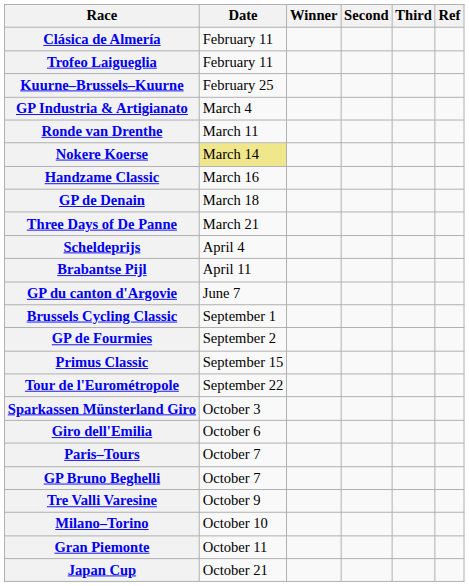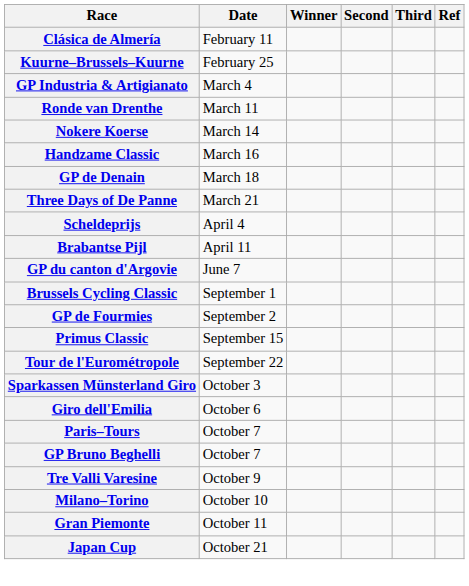 <table class="wikitable plainrowheaders">
 <tr>
 <th>Race</th>
 <th>Date</th>
 <th>Winner</th>
 <th>Second</th>
 <th>Third</th>
 <th>Ref</th>
 </tr>
 <tr>
 <th scope=row> <a href='#'>Clásica de Almería</a></th>
-<td>February 11</td>
-<td></td>
-<td></td>
-<td></td>
-<td></td>
-</tr>
-<tr>
-<th scope=row> <a href='#'>Trofeo Laigueglia</a></th>
 <td>February 11</td>
 <td></td>
 <td></td>
 <td></td>
 <td></td>
 </tr>
 <tr>
 <th scope=row> <a href='#'>Kuurne–Brussels–Kuurne</a></th>
 <td>February 25</td>
 <td></td>
 <td></td>
 <td></td>
 <td></td>
 </tr>
 <tr>
 <th scope=row> <a href='#'>GP Industria & Artigianato</a></th>
 <td>March 4</td>
 <td></td>
 <td></td>
 <td></td>
 <td></td>
 </tr>
 <tr>
 <th scope=row> <a href='#'>Ronde van Drenthe</a></th>
 <td>March 11</td>
 <td></td>
 <td></td>
 <td></td>
 <td></td>
 </tr>
 <tr>
 <th scope=row> <a href='#'>Nokere Koerse</a></th>
-<td style="background: khaki;">March 14</td>
+<td>March 14</td>
 <td></td>
 <td></td>
 <td></td>
 <td></td>
 </tr>
 <tr>
 <th scope=row> <a href='#'>Handzame Classic</a></th>
 <td>March 16</td>
 <td></td>
 <td></td>
 <td></td>
 <td></td>
 </tr>
 <tr>
 <th scope=row> <a href='#'>GP de Denain</a></th>
 <td>March 18</td>
 <td></td>
 <td></td>
 <td></td>
 <td></td>
 </tr>
 <tr>
 <th scope=row> <a href='#'>Three Days of De Panne</a></th>
 <td>March 21</td>
 <td></td>
 <td></td>
 <td></td>
 <td></td>
 </tr>
 <tr>
 <th scope=row> <a href='#'>Scheldeprijs</a></th>
 <td>April 4</td>
 <td></td>
 <td></td>
 <td></td>
 <td></td>
 </tr>
 <tr>
 <th scope=row> <a href='#'>Brabantse Pijl</a></th>
 <td>April 11</td>
 <td></td>
 <td></td>
 <td></td>
 <td></td>
 </tr>
 <tr>
 <th scope=row> <a href='#'>GP du canton d'Argovie</a></th>
 <td>June 7</td>
 <td></td>
 <td></td>
 <td></td>
 <td></td>
 </tr>
 <tr>
 <th scope=row> <a href='#'>Brussels Cycling Classic</a></th>
 <td>September 1</td>
 <td></td>
 <td></td>
 <td></td>
 <td></td>
 </tr>
 <tr>
 <th scope=row> <a href='#'>GP de Fourmies</a></th>
 <td>September 2</td>
 <td></td>
 <td></td>
 <td></td>
 <td></td>
 </tr>
 <tr>
 <th scope=row> <a href='#'>Primus Classic</a></th>
 <td>September 15</td>
 <td></td>
 <td></td>
 <td></td>
 <td></td>
 </tr>
 <tr>
 <th scope=row> <a href='#'>Tour de l'Eurométropole</a></th>
 <td>September 22</td>
 <td></td>
 <td></td>
 <td></td>
 <td></td>
 </tr>
 <tr>
 <th scope=row> <a href='#'>Sparkassen Münsterland Giro</a></th>
 <td>October 3</td>
 <td></td>
 <td></td>
 <td></td>
 <td></td>
 </tr>
 <tr>
 <th scope=row> <a href='#'>Giro dell'Emilia</a></th>
 <td>October 6</td>
 <td></td>
 <td></td>
 <td></td>
 <td></td>
 </tr>
 <tr>
 <th scope=row> <a href='#'>Paris–Tours</a></th>
 <td>October 7</td>
 <td></td>
 <td></td>
 <td></td>
 <td></td>
 </tr>
 <tr>
 <th scope=row> <a href='#'>GP Bruno Beghelli</a></th>
 <td>October 7</td>
 <td></td>
 <td></td>
 <td></td>
 <td></td>
 </tr>
 <tr>
 <th scope=row> <a href='#'>Tre Valli Varesine</a></th>
 <td>October 9</td>
 <td></td>
 <td></td>
 <td></td>
 <td></td>
 </tr>
 <tr>
 <th scope=row> <a href='#'>Milano–Torino</a></th>
 <td>October 10</td>
 <td></td>
 <td></td>
 <td></td>
 <td></td>
 </tr>
 <tr>
 <th scope=row> <a href='#'>Gran Piemonte</a></th>
 <td>October 11</td>
 <td></td>
 <td></td>
 <td></td>
 <td></td>
 </tr>
 <tr>
 <th scope=row> <a href='#'>Japan Cup</a></th>
 <td>October 21</td>
 <td></td>
 <td></td>
 <td></td>
 <td></td>
 </tr>
 </table>
